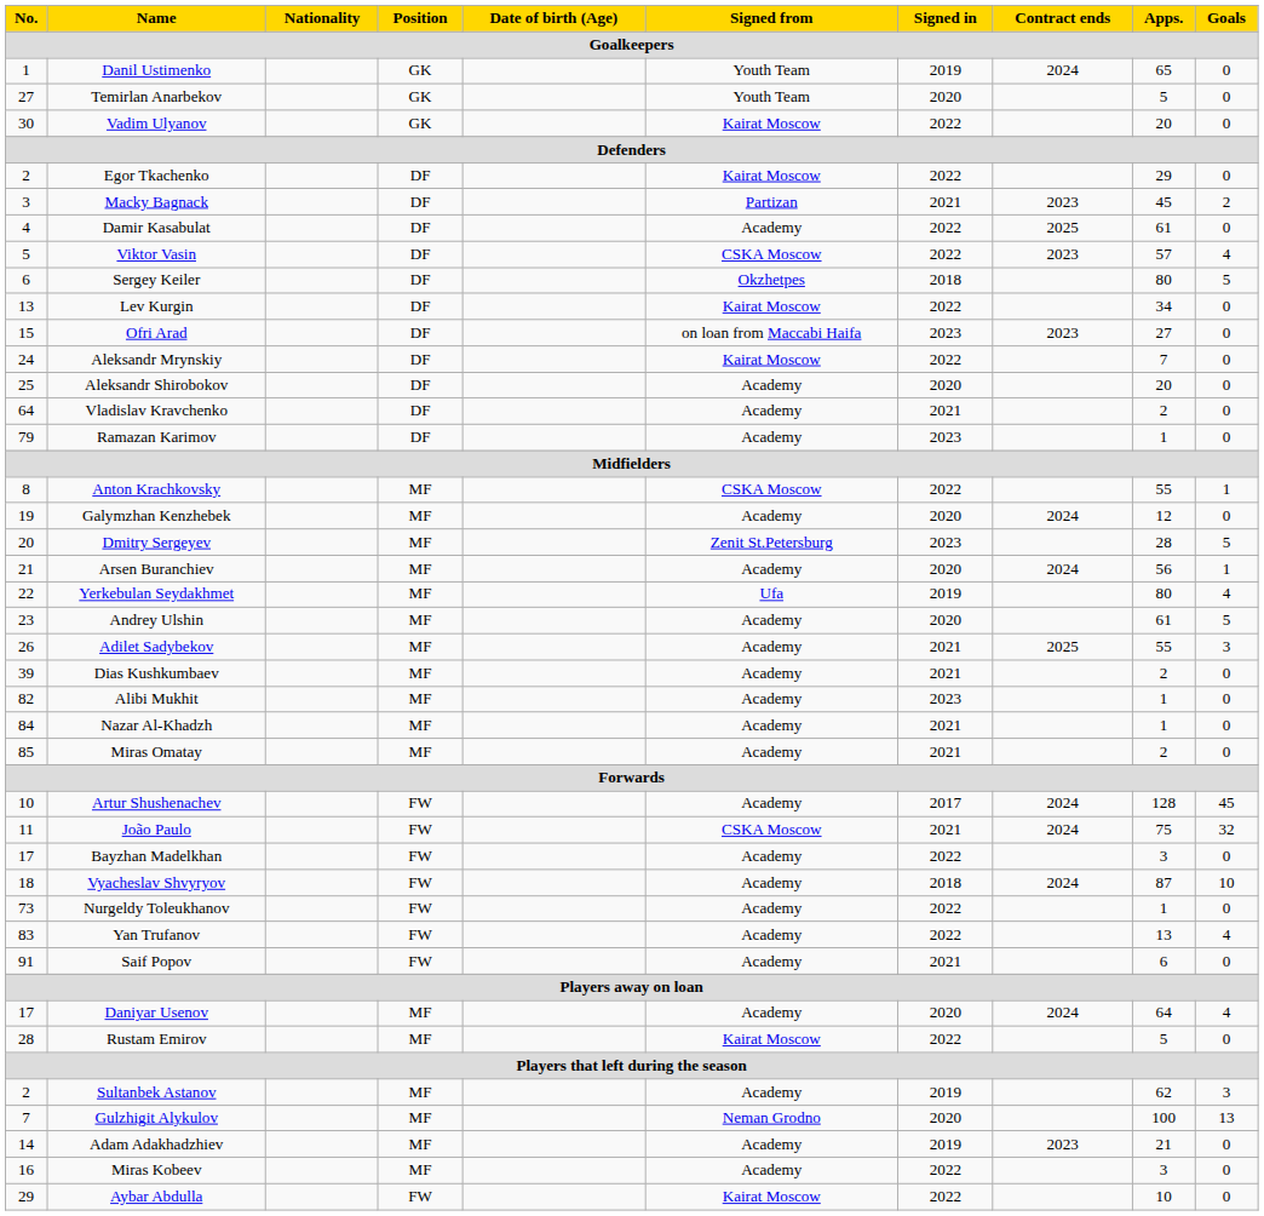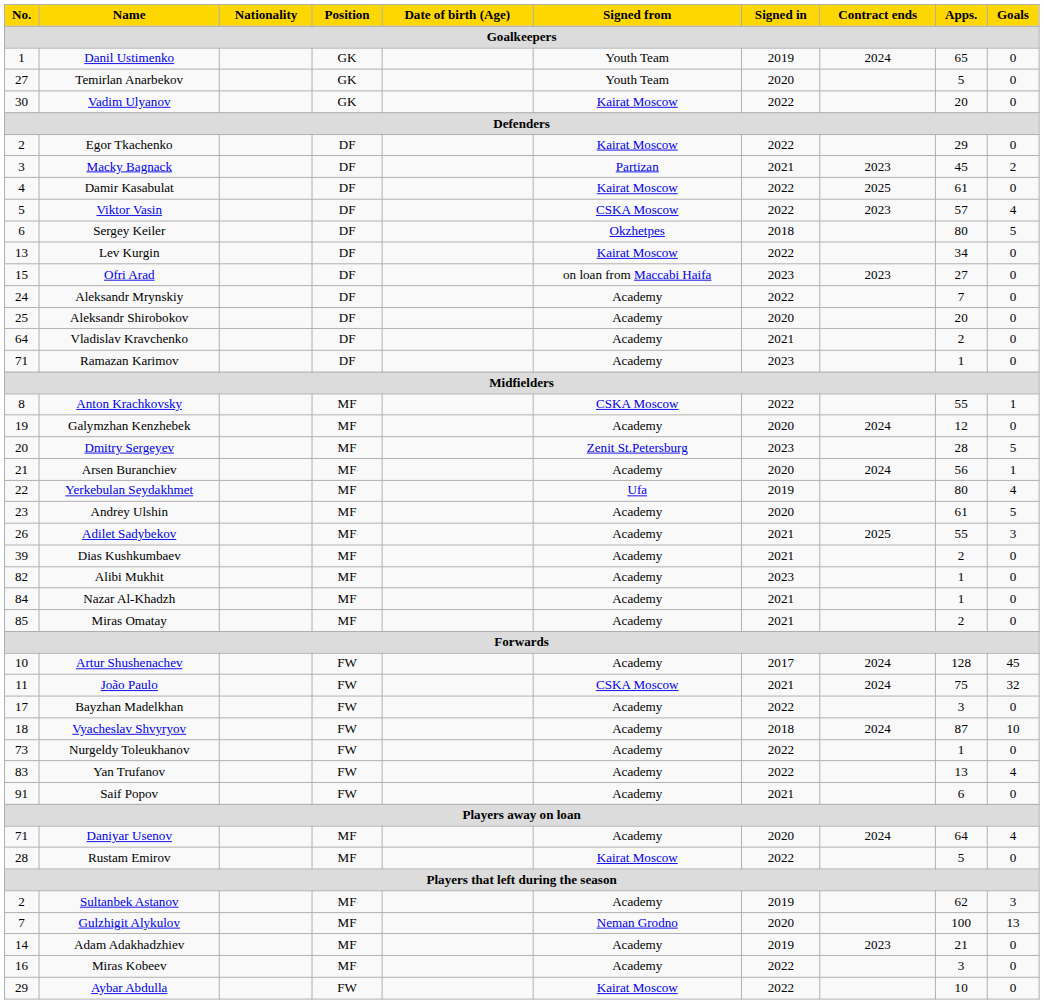 <table class="wikitable"  style="text-align:center; font-size:90%; width:90%;">
 <tr>
 <th style="background:#FFD700; color:#000000; text-align:center;">No.</th>
 <th style="background:#FFD700; color:#000000; text-align:center;">Name</th>
 <th style="background:#FFD700; color:#000000; text-align:center;">Nationality</th>
 <th style="background:#FFD700; color:#000000; text-align:center;">Position</th>
 <th style="background:#FFD700; color:#000000; text-align:center;">Date of birth (Age)</th>
 <th style="background:#FFD700; color:#000000; text-align:center;">Signed from</th>
 <th style="background:#FFD700; color:#000000; text-align:center;">Signed in</th>
 <th style="background:#FFD700; color:#000000; text-align:center;">Contract ends</th>
 <th style="background:#FFD700; color:#000000; text-align:center;">Apps.</th>
 <th style="background:#FFD700; color:#000000; text-align:center;">Goals</th>
 </tr>
 <tr>
 <th colspan="11"  style="background:#dcdcdc; text-align:center;">Goalkeepers</th>
 </tr>
 <tr>
 <td>1</td>
 <td><a href='#'>Danil Ustimenko</a></td>
 <td></td>
 <td>GK</td>
 <td></td>
 <td>Youth Team</td>
 <td>2019</td>
 <td>2024</td>
 <td>65</td>
 <td>0</td>
 </tr>
 <tr>
 <td>27</td>
 <td>Temirlan Anarbekov</td>
 <td></td>
 <td>GK</td>
 <td></td>
 <td>Youth Team</td>
 <td>2020</td>
 <td></td>
 <td>5</td>
 <td>0</td>
 </tr>
 <tr>
 <td>30</td>
 <td><a href='#'>Vadim Ulyanov</a></td>
 <td></td>
 <td>GK</td>
 <td></td>
 <td><a href='#'>Kairat Moscow</a></td>
 <td>2022</td>
 <td></td>
 <td>20</td>
 <td>0</td>
 </tr>
 <tr>
 <th colspan="11"  style="background:#dcdcdc; text-align:center;">Defenders</th>
 </tr>
 <tr>
 <td>2</td>
 <td>Egor Tkachenko</td>
 <td></td>
 <td>DF</td>
 <td></td>
 <td><a href='#'>Kairat Moscow</a></td>
 <td>2022</td>
 <td></td>
 <td>29</td>
 <td>0</td>
 </tr>
 <tr>
 <td>3</td>
 <td><a href='#'>Macky Bagnack</a></td>
 <td></td>
 <td>DF</td>
 <td></td>
 <td><a href='#'>Partizan</a></td>
 <td>2021</td>
 <td>2023</td>
 <td>45</td>
 <td>2</td>
 </tr>
 <tr>
 <td>4</td>
 <td>Damir Kasabulat</td>
 <td></td>
 <td>DF</td>
 <td></td>
-<td>Academy</td>
+<td><a href='#'>Kairat Moscow</a></td>
 <td>2022</td>
 <td>2025</td>
 <td>61</td>
 <td>0</td>
 </tr>
 <tr>
 <td>5</td>
 <td><a href='#'>Viktor Vasin</a></td>
 <td></td>
 <td>DF</td>
 <td></td>
 <td><a href='#'>CSKA Moscow</a></td>
 <td>2022</td>
 <td>2023</td>
 <td>57</td>
 <td>4</td>
 </tr>
 <tr>
 <td>6</td>
 <td>Sergey Keiler</td>
 <td></td>
 <td>DF</td>
 <td></td>
 <td><a href='#'>Okzhetpes</a></td>
 <td>2018</td>
 <td></td>
 <td>80</td>
 <td>5</td>
 </tr>
 <tr>
 <td>13</td>
 <td>Lev Kurgin</td>
 <td></td>
 <td>DF</td>
 <td></td>
 <td><a href='#'>Kairat Moscow</a></td>
 <td>2022</td>
 <td></td>
 <td>34</td>
 <td>0</td>
 </tr>
 <tr>
 <td>15</td>
 <td><a href='#'>Ofri Arad</a></td>
 <td></td>
 <td>DF</td>
 <td></td>
 <td>on loan from <a href='#'>Maccabi Haifa</a></td>
 <td>2023</td>
 <td>2023</td>
 <td>27</td>
 <td>0</td>
 </tr>
 <tr>
 <td>24</td>
 <td>Aleksandr Mrynskiy</td>
 <td></td>
 <td>DF</td>
 <td></td>
-<td><a href='#'>Kairat Moscow</a></td>
+<td>Academy</td>
 <td>2022</td>
 <td></td>
 <td>7</td>
 <td>0</td>
 </tr>
 <tr>
 <td>25</td>
 <td>Aleksandr Shirobokov</td>
 <td></td>
 <td>DF</td>
 <td></td>
 <td>Academy</td>
 <td>2020</td>
 <td></td>
 <td>20</td>
 <td>0</td>
 </tr>
 <tr>
 <td>64</td>
 <td>Vladislav Kravchenko</td>
 <td></td>
 <td>DF</td>
 <td></td>
 <td>Academy</td>
 <td>2021</td>
 <td></td>
 <td>2</td>
 <td>0</td>
 </tr>
 <tr>
-<td>79</td>
+<td>71</td>
 <td>Ramazan Karimov</td>
 <td></td>
 <td>DF</td>
 <td></td>
 <td>Academy</td>
 <td>2023</td>
 <td></td>
 <td>1</td>
 <td>0</td>
 </tr>
 <tr>
 <th colspan="11"  style="background:#dcdcdc; text-align:center;">Midfielders</th>
 </tr>
 <tr>
 <td>8</td>
 <td><a href='#'>Anton Krachkovsky</a></td>
 <td></td>
 <td>MF</td>
 <td></td>
 <td><a href='#'>CSKA Moscow</a></td>
 <td>2022</td>
 <td></td>
 <td>55</td>
 <td>1</td>
 </tr>
 <tr>
 <td>19</td>
 <td>Galymzhan Kenzhebek</td>
 <td></td>
 <td>MF</td>
 <td></td>
 <td>Academy</td>
 <td>2020</td>
 <td>2024</td>
 <td>12</td>
 <td>0</td>
 </tr>
 <tr>
 <td>20</td>
 <td><a href='#'>Dmitry Sergeyev</a></td>
 <td></td>
 <td>MF</td>
 <td></td>
 <td><a href='#'>Zenit St.Petersburg</a></td>
 <td>2023</td>
 <td></td>
 <td>28</td>
 <td>5</td>
 </tr>
 <tr>
 <td>21</td>
 <td>Arsen Buranchiev</td>
 <td></td>
 <td>MF</td>
 <td></td>
 <td>Academy</td>
 <td>2020</td>
 <td>2024</td>
 <td>56</td>
 <td>1</td>
 </tr>
 <tr>
 <td>22</td>
 <td><a href='#'>Yerkebulan Seydakhmet</a></td>
 <td></td>
 <td>MF</td>
 <td></td>
 <td><a href='#'>Ufa</a></td>
 <td>2019</td>
 <td></td>
 <td>80</td>
 <td>4</td>
 </tr>
 <tr>
 <td>23</td>
 <td>Andrey Ulshin</td>
 <td></td>
 <td>MF</td>
 <td></td>
 <td>Academy</td>
 <td>2020</td>
 <td></td>
 <td>61</td>
 <td>5</td>
 </tr>
 <tr>
 <td>26</td>
 <td><a href='#'>Adilet Sadybekov</a></td>
 <td></td>
 <td>MF</td>
 <td></td>
 <td>Academy</td>
 <td>2021</td>
 <td>2025</td>
 <td>55</td>
 <td>3</td>
 </tr>
 <tr>
 <td>39</td>
 <td>Dias Kushkumbaev</td>
 <td></td>
 <td>MF</td>
 <td></td>
 <td>Academy</td>
 <td>2021</td>
 <td></td>
 <td>2</td>
 <td>0</td>
 </tr>
 <tr>
 <td>82</td>
 <td>Alibi Mukhit</td>
 <td></td>
 <td>MF</td>
 <td></td>
 <td>Academy</td>
 <td>2023</td>
 <td></td>
 <td>1</td>
 <td>0</td>
 </tr>
 <tr>
 <td>84</td>
 <td>Nazar Al-Khadzh</td>
 <td></td>
 <td>MF</td>
 <td></td>
 <td>Academy</td>
 <td>2021</td>
 <td></td>
 <td>1</td>
 <td>0</td>
 </tr>
 <tr>
 <td>85</td>
 <td>Miras Omatay</td>
 <td></td>
 <td>MF</td>
 <td></td>
 <td>Academy</td>
 <td>2021</td>
 <td></td>
 <td>2</td>
 <td>0</td>
 </tr>
 <tr>
 <th colspan="11"  style="background:#dcdcdc; text-align:center;">Forwards</th>
 </tr>
 <tr>
 <td>10</td>
 <td><a href='#'>Artur Shushenachev</a></td>
 <td></td>
 <td>FW</td>
 <td></td>
 <td>Academy</td>
 <td>2017</td>
 <td>2024</td>
 <td>128</td>
 <td>45</td>
 </tr>
 <tr>
 <td>11</td>
 <td><a href='#'>João Paulo</a></td>
 <td></td>
 <td>FW</td>
 <td></td>
 <td><a href='#'>CSKA Moscow</a></td>
 <td>2021</td>
 <td>2024</td>
 <td>75</td>
 <td>32</td>
 </tr>
 <tr>
 <td>17</td>
 <td>Bayzhan Madelkhan</td>
 <td></td>
 <td>FW</td>
 <td></td>
 <td>Academy</td>
 <td>2022</td>
 <td></td>
 <td>3</td>
 <td>0</td>
 </tr>
 <tr>
 <td>18</td>
 <td><a href='#'>Vyacheslav Shvyryov</a></td>
 <td></td>
 <td>FW</td>
 <td></td>
 <td>Academy</td>
 <td>2018</td>
 <td>2024</td>
 <td>87</td>
 <td>10</td>
 </tr>
 <tr>
 <td>73</td>
 <td>Nurgeldy Toleukhanov</td>
 <td></td>
 <td>FW</td>
 <td></td>
 <td>Academy</td>
 <td>2022</td>
 <td></td>
 <td>1</td>
 <td>0</td>
 </tr>
 <tr>
 <td>83</td>
 <td>Yan Trufanov</td>
 <td></td>
 <td>FW</td>
 <td></td>
 <td>Academy</td>
 <td>2022</td>
 <td></td>
 <td>13</td>
 <td>4</td>
 </tr>
 <tr>
 <td>91</td>
 <td>Saif Popov</td>
 <td></td>
 <td>FW</td>
 <td></td>
 <td>Academy</td>
 <td>2021</td>
 <td></td>
 <td>6</td>
 <td>0</td>
 </tr>
 <tr>
 <th colspan="11"  style="background:#dcdcdc; text-align:center;">Players away on loan</th>
 </tr>
 <tr>
-<td>17</td>
+<td>71</td>
 <td><a href='#'>Daniyar Usenov</a></td>
 <td></td>
 <td>MF</td>
 <td></td>
 <td>Academy</td>
 <td>2020</td>
 <td>2024</td>
 <td>64</td>
 <td>4</td>
 </tr>
 <tr>
 <td>28</td>
 <td>Rustam Emirov</td>
 <td></td>
 <td>MF</td>
 <td></td>
 <td><a href='#'>Kairat Moscow</a></td>
 <td>2022</td>
 <td></td>
 <td>5</td>
 <td>0</td>
 </tr>
 <tr>
 <th colspan="11"  style="background:#dcdcdc; text-align:center;">Players that left during the season</th>
 </tr>
 <tr>
 <td>2</td>
 <td><a href='#'>Sultanbek Astanov</a></td>
 <td></td>
 <td>MF</td>
 <td></td>
 <td>Academy</td>
 <td>2019</td>
 <td></td>
 <td>62</td>
 <td>3</td>
 </tr>
 <tr>
 <td>7</td>
 <td><a href='#'>Gulzhigit Alykulov</a></td>
 <td></td>
 <td>MF</td>
 <td></td>
 <td><a href='#'>Neman Grodno</a></td>
 <td>2020</td>
 <td></td>
 <td>100</td>
 <td>13</td>
 </tr>
 <tr>
 <td>14</td>
 <td>Adam Adakhadzhiev</td>
 <td></td>
 <td>MF</td>
 <td></td>
 <td>Academy</td>
 <td>2019</td>
 <td>2023</td>
 <td>21</td>
 <td>0</td>
 </tr>
 <tr>
 <td>16</td>
 <td>Miras Kobeev</td>
 <td></td>
 <td>MF</td>
 <td></td>
 <td>Academy</td>
 <td>2022</td>
 <td></td>
 <td>3</td>
 <td>0</td>
 </tr>
 <tr>
 <td>29</td>
 <td><a href='#'>Aybar Abdulla</a></td>
 <td></td>
 <td>FW</td>
 <td></td>
 <td><a href='#'>Kairat Moscow</a></td>
 <td>2022</td>
 <td></td>
 <td>10</td>
 <td>0</td>
 </tr>
 </table>
